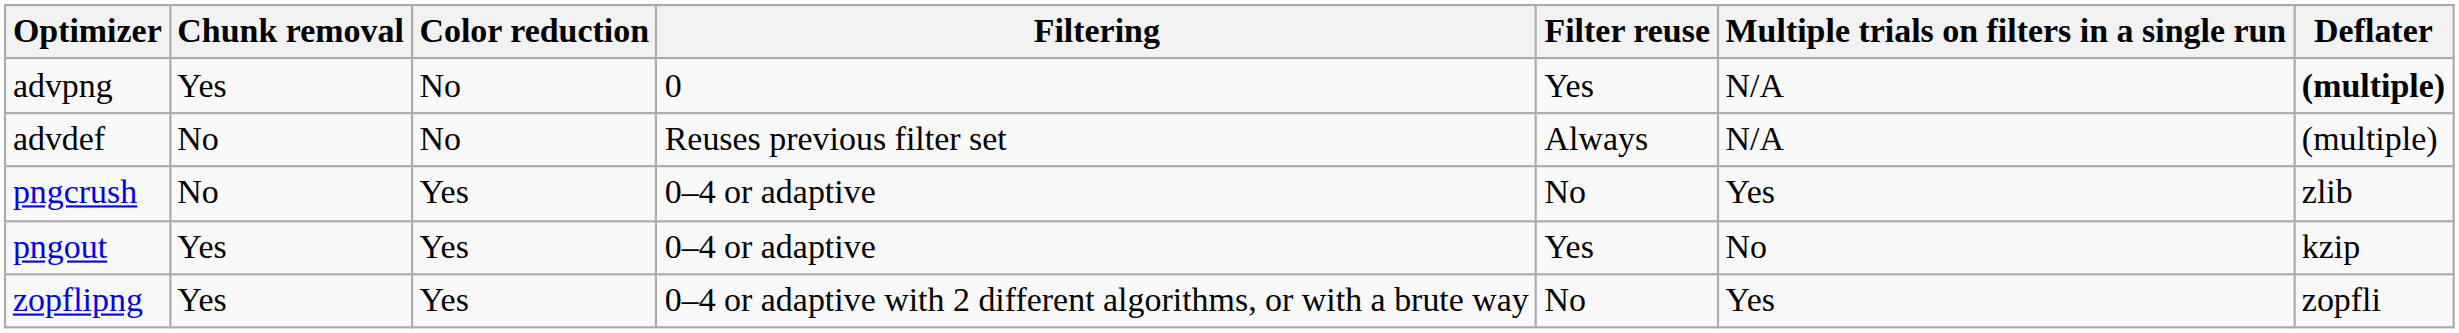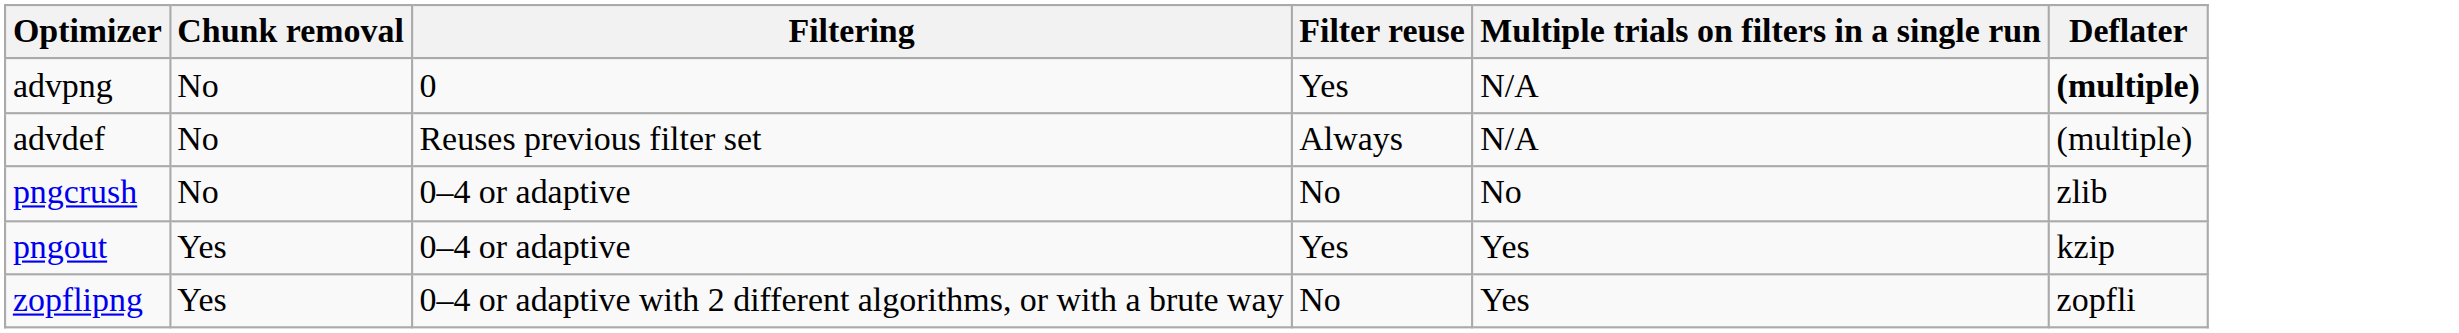 <table class="wikitable">
 <tr>
 <th>Optimizer</th>
 <th>Chunk removal</th>
-<th>Color reduction</th>
 <th>Filtering</th>
 <th>Filter reuse</th>
 <th>Multiple trials on filters in a single run</th>
 <th>Deflater</th>
 </tr>
 <tr>
 <td>advpng</td>
-<td>Yes</td>
 <td>No</td>
 <td>0</td>
 <td>Yes</td>
 <td>N/A</td>
 <td><strong>(multiple)</strong></td>
 </tr>
 <tr>
 <td>advdef</td>
 <td>No</td>
-<td>No</td>
 <td>Reuses previous filter set</td>
 <td>Always</td>
 <td>N/A</td>
 <td>(multiple)</td>
 </tr>
 <tr>
 <td><a href='#'>pngcrush</a></td>
 <td>No</td>
-<td>Yes</td>
 <td>0–4 or adaptive</td>
 <td>No</td>
-<td>Yes</td>
+<td>No</td>
 <td>zlib</td>
 </tr>
 <tr>
 <td><a href='#'>pngout</a></td>
 <td>Yes</td>
-<td>Yes</td>
 <td>0–4 or adaptive</td>
 <td>Yes</td>
-<td>No</td>
+<td>Yes</td>
 <td>kzip</td>
 </tr>
 <tr>
 <td><a href='#'>zopflipng</a></td>
-<td>Yes</td>
 <td>Yes</td>
 <td>0–4 or adaptive with 2 different algorithms, or with a brute way</td>
 <td>No</td>
 <td>Yes</td>
 <td>zopfli</td>
 </tr>
 </table>
